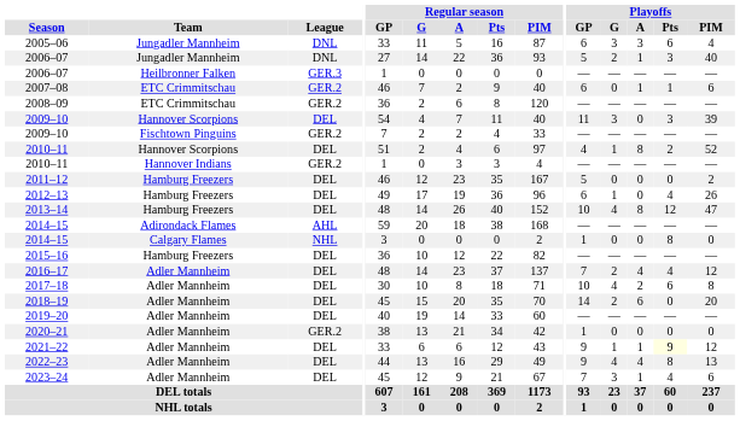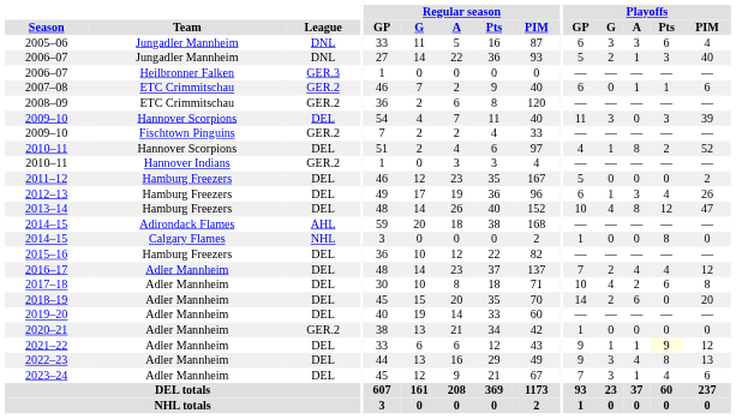 <table border="0" cellpadding="1" cellspacing="0" style="text-align:center; width:60em">
 <tr bgcolor="#e0e0e0">
 <th colspan="3" bgcolor="#ffffff"></th>
 <th rowspan="99" bgcolor="#ffffff"></th>
 <th colspan="5"><a href='#'>Regular season</a></th>
 <th rowspan="99" bgcolor="#ffffff"></th>
 <th colspan="5"><a href='#'>Playoffs</a></th>
 </tr>
 <tr bgcolor="#e0e0e0">
 <th><a href='#'>Season</a></th>
 <th>Team</th>
 <th>League</th>
 <th>GP</th>
 <th><a href='#'>G</a></th>
 <th><a href='#'>A</a></th>
 <th><a href='#'>Pts</a></th>
 <th><a href='#'>PIM</a></th>
 <th>GP</th>
 <th>G</th>
 <th>A</th>
 <th>Pts</th>
 <th>PIM</th>
 </tr>
 <tr>
 <td>2005–06</td>
 <td><a href='#'>Jungadler Mannheim</a></td>
 <td><a href='#'>DNL</a></td>
 <td>33</td>
 <td>11</td>
 <td>5</td>
 <td>16</td>
 <td>87</td>
 <td>6</td>
 <td>3</td>
 <td>3</td>
 <td>6</td>
 <td>4</td>
 </tr>
 <tr bgcolor="#f0f0f0">
 <td>2006–07</td>
 <td>Jungadler Mannheim</td>
 <td>DNL</td>
 <td>27</td>
 <td>14</td>
 <td>22</td>
 <td>36</td>
 <td>93</td>
 <td>5</td>
 <td>2</td>
 <td>1</td>
 <td>3</td>
 <td>40</td>
 </tr>
 <tr>
 <td>2006–07</td>
 <td><a href='#'>Heilbronner Falken</a></td>
 <td><a href='#'>GER.3</a></td>
 <td>1</td>
 <td>0</td>
 <td>0</td>
 <td>0</td>
 <td>0</td>
 <td>—</td>
 <td>—</td>
 <td>—</td>
 <td>—</td>
 <td>—</td>
 </tr>
 <tr bgcolor="#f0f0f0">
 <td>2007–08</td>
 <td><a href='#'>ETC Crimmitschau</a></td>
 <td><a href='#'>GER.2</a></td>
 <td>46</td>
 <td>7</td>
 <td>2</td>
 <td>9</td>
 <td>40</td>
 <td>6</td>
 <td>0</td>
 <td>1</td>
 <td>1</td>
 <td>6</td>
 </tr>
 <tr>
 <td>2008–09</td>
 <td>ETC Crimmitschau</td>
 <td>GER.2</td>
 <td>36</td>
 <td>2</td>
 <td>6</td>
 <td>8</td>
 <td>120</td>
 <td>—</td>
 <td>—</td>
 <td>—</td>
 <td>—</td>
 <td>—</td>
 </tr>
 <tr bgcolor="#f0f0f0">
 <td><a href='#'>2009–10</a></td>
 <td><a href='#'>Hannover Scorpions</a></td>
 <td><a href='#'>DEL</a></td>
 <td>54</td>
 <td>4</td>
 <td>7</td>
 <td>11</td>
 <td>40</td>
 <td>11</td>
 <td>3</td>
 <td>0</td>
 <td>3</td>
 <td>39</td>
 </tr>
 <tr>
 <td>2009–10</td>
 <td><a href='#'>Fischtown Pinguins</a></td>
 <td>GER.2</td>
 <td>7</td>
 <td>2</td>
 <td>2</td>
 <td>4</td>
 <td>33</td>
 <td>—</td>
 <td>—</td>
 <td>—</td>
 <td>—</td>
 <td>—</td>
 </tr>
 <tr bgcolor="#f0f0f0">
 <td><a href='#'>2010–11</a></td>
 <td>Hannover Scorpions</td>
 <td>DEL</td>
 <td>51</td>
 <td>2</td>
 <td>4</td>
 <td>6</td>
 <td>97</td>
 <td>4</td>
 <td>1</td>
 <td>8</td>
 <td>2</td>
 <td>52</td>
 </tr>
 <tr>
 <td>2010–11</td>
 <td><a href='#'>Hannover Indians</a></td>
 <td>GER.2</td>
 <td>1</td>
 <td>0</td>
 <td>3</td>
 <td>3</td>
 <td>4</td>
 <td>—</td>
 <td>—</td>
 <td>—</td>
 <td>—</td>
 <td>—</td>
 </tr>
 <tr bgcolor="#f0f0f0">
 <td><a href='#'>2011–12</a></td>
 <td><a href='#'>Hamburg Freezers</a></td>
 <td>DEL</td>
 <td>46</td>
 <td>12</td>
 <td>23</td>
 <td>35</td>
 <td>167</td>
 <td>5</td>
 <td>0</td>
 <td>0</td>
 <td>0</td>
 <td>2</td>
 </tr>
 <tr>
 <td><a href='#'>2012–13</a></td>
 <td>Hamburg Freezers</td>
 <td>DEL</td>
 <td>49</td>
 <td>17</td>
 <td>19</td>
 <td>36</td>
 <td>96</td>
 <td>6</td>
 <td>1</td>
-<td>0</td>
+<td>3</td>
 <td>4</td>
 <td>26</td>
 </tr>
 <tr bgcolor="#f0f0f0">
 <td><a href='#'>2013–14</a></td>
 <td>Hamburg Freezers</td>
 <td>DEL</td>
 <td>48</td>
 <td>14</td>
 <td>26</td>
 <td>40</td>
 <td>152</td>
 <td>10</td>
 <td>4</td>
 <td>8</td>
 <td>12</td>
 <td>47</td>
 </tr>
 <tr>
 <td><a href='#'>2014–15</a></td>
 <td><a href='#'>Adirondack Flames</a></td>
 <td><a href='#'>AHL</a></td>
 <td>59</td>
 <td>20</td>
 <td>18</td>
 <td>38</td>
 <td>168</td>
 <td>—</td>
 <td>—</td>
 <td>—</td>
 <td>—</td>
 <td>—</td>
 </tr>
 <tr bgcolor="#f0f0f0">
 <td><a href='#'>2014–15</a></td>
 <td><a href='#'>Calgary Flames</a></td>
 <td><a href='#'>NHL</a></td>
 <td>3</td>
 <td>0</td>
 <td>0</td>
 <td>0</td>
 <td>2</td>
 <td>1</td>
 <td>0</td>
 <td>0</td>
 <td>8</td>
 <td>0</td>
 </tr>
 <tr>
 <td><a href='#'>2015–16</a></td>
 <td>Hamburg Freezers</td>
 <td>DEL</td>
 <td>36</td>
 <td>10</td>
 <td>12</td>
 <td>22</td>
 <td>82</td>
 <td>—</td>
 <td>—</td>
 <td>—</td>
 <td>—</td>
 <td>—</td>
 </tr>
 <tr bgcolor="#f0f0f0">
 <td><a href='#'>2016–17</a></td>
 <td><a href='#'>Adler Mannheim</a></td>
 <td>DEL</td>
 <td>48</td>
 <td>14</td>
 <td>23</td>
 <td>37</td>
 <td>137</td>
 <td>7</td>
 <td>2</td>
 <td>4</td>
 <td>4</td>
 <td>12</td>
 </tr>
 <tr>
 <td><a href='#'>2017–18</a></td>
 <td>Adler Mannheim</td>
 <td>DEL</td>
 <td>30</td>
 <td>10</td>
 <td>8</td>
 <td>18</td>
 <td>71</td>
 <td>10</td>
 <td>4</td>
 <td>2</td>
 <td>6</td>
 <td>8</td>
 </tr>
 <tr bgcolor="#f0f0f0">
 <td><a href='#'>2018–19</a></td>
 <td>Adler Mannheim</td>
 <td>DEL</td>
 <td>45</td>
 <td>15</td>
 <td>20</td>
 <td>35</td>
 <td>70</td>
 <td>14</td>
 <td>2</td>
 <td>6</td>
 <td>0</td>
 <td>20</td>
 </tr>
 <tr>
 <td><a href='#'>2019–20</a></td>
 <td>Adler Mannheim</td>
 <td>DEL</td>
 <td>40</td>
 <td>19</td>
 <td>14</td>
 <td>33</td>
 <td>60</td>
 <td>—</td>
 <td>—</td>
 <td>—</td>
 <td>—</td>
 <td>—</td>
 </tr>
 <tr bgcolor="#f0f0f0">
 <td><a href='#'>2020–21</a></td>
 <td>Adler Mannheim</td>
 <td>GER.2</td>
 <td>38</td>
 <td>13</td>
 <td>21</td>
 <td>34</td>
 <td>42</td>
 <td>1</td>
 <td>0</td>
 <td>0</td>
 <td>0</td>
 <td>0</td>
 </tr>
 <tr>
 <td><a href='#'>2021–22</a></td>
 <td>Adler Mannheim</td>
 <td>DEL</td>
 <td>33</td>
 <td>6</td>
 <td>6</td>
 <td>12</td>
 <td>43</td>
 <td>9</td>
 <td>1</td>
 <td>1</td>
 <td style="background: lightyellow;">9</td>
 <td>12</td>
 </tr>
 <tr bgcolor="#f0f0f0">
 <td><a href='#'>2022–23</a></td>
 <td>Adler Mannheim</td>
 <td>DEL</td>
 <td>44</td>
 <td>13</td>
 <td>16</td>
 <td>29</td>
 <td>49</td>
 <td>9</td>
-<td>4</td>
+<td>3</td>
 <td>4</td>
 <td>8</td>
 <td>13</td>
 </tr>
 <tr>
 <td><a href='#'>2023–24</a></td>
 <td>Adler Mannheim</td>
 <td>DEL</td>
 <td>45</td>
 <td>12</td>
 <td>9</td>
 <td>21</td>
 <td>67</td>
 <td>7</td>
 <td>3</td>
 <td>1</td>
 <td>4</td>
 <td>6</td>
 </tr>
 <tr bgcolor="#e0e0e0">
 <th colspan="3">DEL totals</th>
 <th>607</th>
 <th>161</th>
 <th>208</th>
 <th>369</th>
 <th>1173</th>
 <th>93</th>
 <th>23</th>
 <th>37</th>
 <th>60</th>
 <th>237</th>
 </tr>
 <tr bgcolor="#e0e0e0">
 <th colspan="3">NHL totals</th>
 <th>3</th>
 <th>0</th>
 <th>0</th>
 <th>0</th>
 <th>2</th>
 <th>1</th>
 <th>0</th>
 <th>0</th>
 <th>0</th>
 <th>0</th>
 </tr>
 </table>
